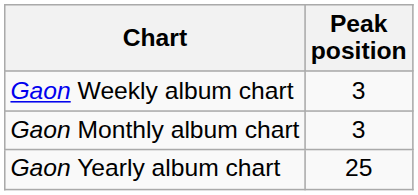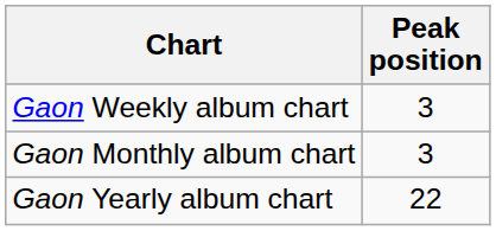 <table class="wikitable sortable">
 <tr>
 <th>Chart</th>
 <th>Peak<br>position</th>
 </tr>
 <tr>
 <td><em><a href='#'>Gaon</a></em> Weekly album chart</td>
 <td align="center">3</td>
 </tr>
 <tr>
 <td><em>Gaon</em> Monthly album chart</td>
 <td align="center">3</td>
 </tr>
 <tr>
 <td><em>Gaon</em> Yearly album chart</td>
-<td align="center">25</td>
+<td align="center">22</td>
 </tr>
 </table>
